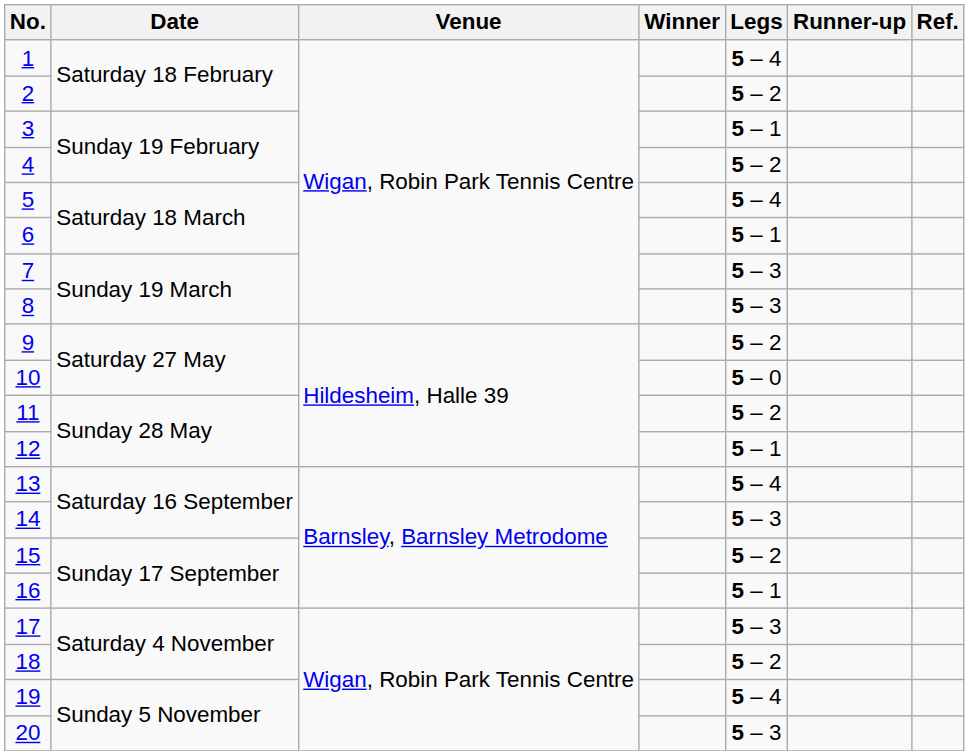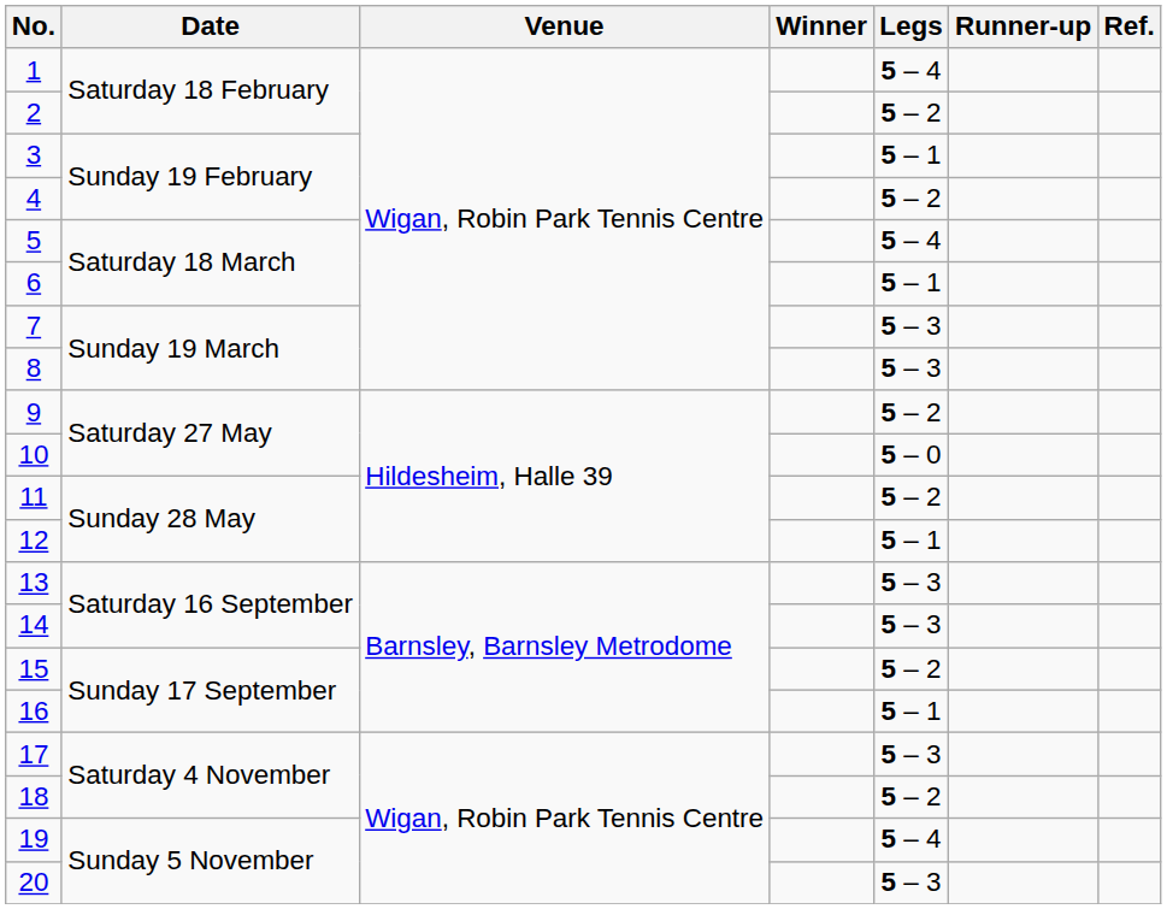 <table class="wikitable">
 <tr>
 <th>No.</th>
 <th>Date</th>
 <th>Venue</th>
 <th>Winner</th>
 <th>Legs</th>
 <th>Runner-up</th>
 <th>Ref.</th>
 </tr>
 <tr>
 <td align=center><a href='#'>1</a></td>
 <td rowspan=2>Saturday 18 February</td>
 <td rowspan=8> <a href='#'>Wigan</a>, Robin Park Tennis Centre</td>
 <td align="right"></td>
 <td align="center"><strong>5</strong> – 4</td>
 <td></td>
 <td align="center"></td>
 </tr>
 <tr>
 <td align=center><a href='#'>2</a></td>
 <td align="right"></td>
 <td align="center"><strong>5</strong> – 2</td>
 <td></td>
 <td align="center"></td>
 </tr>
 <tr>
 <td align=center><a href='#'>3</a></td>
 <td rowspan=2>Sunday 19 February</td>
 <td align="right"></td>
 <td align="center"><strong>5</strong> – 1</td>
 <td></td>
 <td align="center"></td>
 </tr>
 <tr>
 <td align=center><a href='#'>4</a></td>
 <td align="right"></td>
 <td align="center"><strong>5</strong> – 2</td>
 <td></td>
 <td align="center"></td>
 </tr>
 <tr>
 <td align=center><a href='#'>5</a></td>
 <td rowspan=2>Saturday 18 March</td>
 <td align="right"></td>
 <td align="center"><strong>5</strong> – 4</td>
 <td></td>
 <td align="center"></td>
 </tr>
 <tr>
 <td align=center><a href='#'>6</a></td>
 <td align="right"></td>
 <td align="center"><strong>5</strong> – 1</td>
 <td></td>
 <td align="center"></td>
 </tr>
 <tr>
 <td align=center><a href='#'>7</a></td>
 <td rowspan=2>Sunday 19 March</td>
 <td align="right"></td>
 <td align="center"><strong>5</strong> – 3</td>
 <td></td>
 <td align="center"></td>
 </tr>
 <tr>
 <td align=center><a href='#'>8</a></td>
 <td align="right"></td>
 <td align="center"><strong>5</strong> – 3</td>
 <td></td>
 <td align="center"></td>
 </tr>
 <tr>
 <td align=center><a href='#'>9</a></td>
 <td rowspan=2>Saturday 27 May</td>
 <td rowspan="4"> <a href='#'>Hildesheim</a>, Halle 39</td>
 <td align="right"></td>
 <td align="center"><strong>5</strong> – 2</td>
 <td></td>
 <td align="center"></td>
 </tr>
 <tr>
 <td align=center><a href='#'>10</a></td>
 <td align="right"></td>
 <td align="center"><strong>5</strong> – 0</td>
 <td></td>
 <td align="center"></td>
 </tr>
 <tr>
 <td align=center><a href='#'>11</a></td>
 <td rowspan=2>Sunday 28 May</td>
 <td align="right"></td>
 <td align="center"><strong>5</strong> – 2</td>
 <td></td>
 <td align="center"></td>
 </tr>
 <tr>
 <td align=center><a href='#'>12</a></td>
 <td align="right"></td>
 <td align="center"><strong>5</strong> – 1</td>
 <td></td>
 <td align="center"></td>
 </tr>
 <tr>
 <td align=center><a href='#'>13</a></td>
 <td rowspan=2>Saturday 16 September</td>
 <td rowspan=4> <a href='#'>Barnsley</a>, <a href='#'>Barnsley Metrodome</a></td>
 <td align="right"></td>
-<td align="center"><strong>5</strong> – 4</td>
+<td align="center"><strong>5</strong> – 3</td>
 <td></td>
 <td align="center"></td>
 </tr>
 <tr>
 <td align=center><a href='#'>14</a></td>
 <td align="right"></td>
 <td align="center"><strong>5</strong> – 3</td>
 <td></td>
 <td align="center"></td>
 </tr>
 <tr>
 <td align=center><a href='#'>15</a></td>
 <td rowspan=2>Sunday 17 September</td>
 <td align="right"></td>
 <td align="center"><strong>5</strong> – 2</td>
 <td></td>
 <td align="center"></td>
 </tr>
 <tr>
 <td align=center><a href='#'>16</a></td>
 <td align="right"></td>
 <td align="center"><strong>5</strong> – 1</td>
 <td></td>
 <td align="center"></td>
 </tr>
 <tr>
 <td align=center><a href='#'>17</a></td>
 <td rowspan=2>Saturday 4 November</td>
 <td rowspan="4"> <a href='#'>Wigan</a>, Robin Park Tennis Centre</td>
 <td align="right"></td>
 <td align="center"><strong>5</strong> – 3</td>
 <td></td>
 <td align="center"></td>
 </tr>
 <tr>
 <td align=center><a href='#'>18</a></td>
 <td align="right"></td>
 <td align="center"><strong>5</strong> – 2</td>
 <td></td>
 <td align="center"></td>
 </tr>
 <tr>
 <td align=center><a href='#'>19</a></td>
 <td rowspan="2">Sunday 5 November</td>
 <td align="right"></td>
 <td align="center"><strong>5</strong> – 4</td>
 <td></td>
 <td align="center"></td>
 </tr>
 <tr>
 <td align=center><a href='#'>20</a></td>
 <td align="right"></td>
 <td align="center"><strong>5</strong> – 3</td>
 <td></td>
 <td align="center"></td>
 </tr>
 </table>
